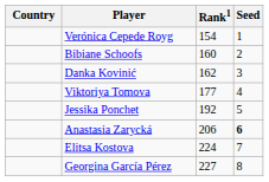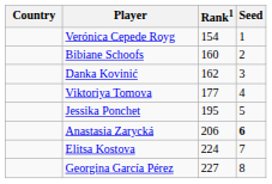 <table class="sortable wikitable">
 <tr>
 <th width="70">Country</th>
 <th width="175">Player</th>
 <th>Rank<sup>1</sup></th>
 <th>Seed</th>
 </tr>
 <tr>
 <td></td>
 <td><a href='#'>Verónica Cepede Royg</a></td>
 <td>154</td>
 <td>1</td>
 </tr>
 <tr>
 <td></td>
 <td><a href='#'>Bibiane Schoofs</a></td>
 <td>160</td>
 <td>2</td>
 </tr>
 <tr>
 <td></td>
 <td><a href='#'>Danka Kovinić</a></td>
 <td>162</td>
 <td>3</td>
 </tr>
 <tr>
 <td></td>
 <td><a href='#'>Viktoriya Tomova</a></td>
 <td>177</td>
 <td>4</td>
 </tr>
 <tr>
 <td></td>
 <td><a href='#'>Jessika Ponchet</a></td>
-<td>192</td>
+<td>195</td>
 <td>5</td>
 </tr>
 <tr>
 <td></td>
 <td><a href='#'>Anastasia Zarycká</a></td>
 <td>206</td>
 <td><strong>6</strong></td>
 </tr>
 <tr>
 <td></td>
 <td><a href='#'>Elitsa Kostova</a></td>
 <td>224</td>
 <td>7</td>
 </tr>
 <tr>
 <td></td>
 <td><a href='#'>Georgina García Pérez</a></td>
 <td>227</td>
 <td>8</td>
 </tr>
 </table>
